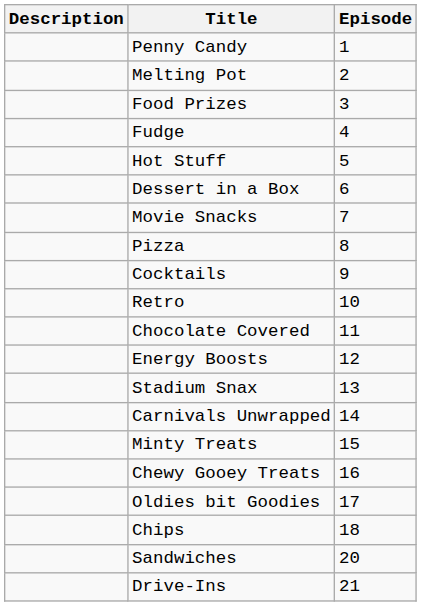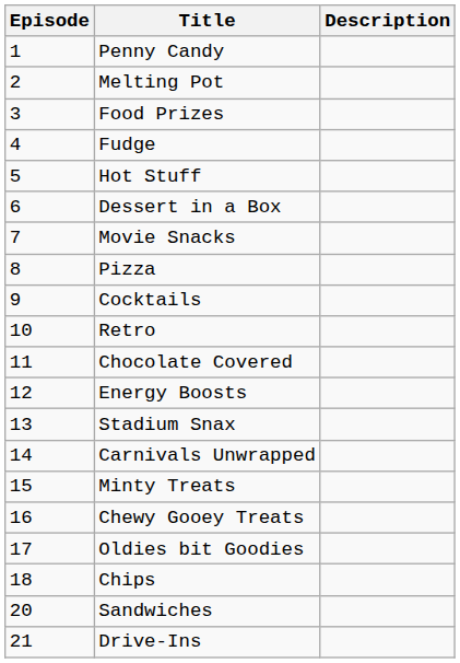 <table class="wikitable">
 <tr>
+<th>Episode</th>
+<th>Title</th>
 <th>Description</th>
-<th>Title</th>
-<th>Episode</th>
 </tr>
 <tr>
+<td>1</td>
+<td>Penny Candy</td>
 <td></td>
-<td>Penny Candy</td>
-<td>1</td>
 </tr>
 <tr>
+<td>2</td>
+<td>Melting Pot</td>
 <td></td>
-<td>Melting Pot</td>
-<td>2</td>
 </tr>
 <tr>
+<td>3</td>
+<td>Food Prizes</td>
 <td></td>
-<td>Food Prizes</td>
-<td>3</td>
 </tr>
 <tr>
+<td>4</td>
+<td>Fudge</td>
 <td></td>
-<td>Fudge</td>
-<td>4</td>
 </tr>
 <tr>
+<td>5</td>
+<td>Hot Stuff</td>
 <td></td>
-<td>Hot Stuff</td>
-<td>5</td>
 </tr>
 <tr>
+<td>6</td>
+<td>Dessert in a Box</td>
 <td></td>
-<td>Dessert in a Box</td>
-<td>6</td>
 </tr>
 <tr>
+<td>7</td>
+<td>Movie Snacks</td>
 <td></td>
-<td>Movie Snacks</td>
-<td>7</td>
 </tr>
 <tr>
+<td>8</td>
+<td>Pizza</td>
 <td></td>
-<td>Pizza</td>
-<td>8</td>
 </tr>
 <tr>
+<td>9</td>
+<td>Cocktails</td>
 <td></td>
-<td>Cocktails</td>
-<td>9</td>
 </tr>
 <tr>
+<td>10</td>
+<td>Retro</td>
 <td></td>
-<td>Retro</td>
-<td>10</td>
 </tr>
 <tr>
+<td>11</td>
+<td>Chocolate Covered</td>
 <td></td>
-<td>Chocolate Covered</td>
-<td>11</td>
 </tr>
 <tr>
+<td>12</td>
+<td>Energy Boosts</td>
 <td></td>
-<td>Energy Boosts</td>
-<td>12</td>
 </tr>
 <tr>
+<td>13</td>
+<td>Stadium Snax</td>
 <td></td>
-<td>Stadium Snax</td>
-<td>13</td>
 </tr>
 <tr>
+<td>14</td>
+<td>Carnivals Unwrapped</td>
 <td></td>
-<td>Carnivals Unwrapped</td>
-<td>14</td>
 </tr>
 <tr>
+<td>15</td>
+<td>Minty Treats</td>
 <td></td>
-<td>Minty Treats</td>
-<td>15</td>
 </tr>
 <tr>
+<td>16</td>
+<td>Chewy Gooey Treats</td>
 <td></td>
-<td>Chewy Gooey Treats</td>
-<td>16</td>
 </tr>
 <tr>
+<td>17</td>
+<td>Oldies bit Goodies</td>
 <td></td>
-<td>Oldies bit Goodies</td>
-<td>17</td>
 </tr>
 <tr>
+<td>18</td>
+<td>Chips</td>
 <td></td>
-<td>Chips</td>
-<td>18</td>
 </tr>
 <tr>
+<td>20</td>
+<td>Sandwiches</td>
 <td></td>
-<td>Sandwiches</td>
-<td>20</td>
 </tr>
 <tr>
+<td>21</td>
+<td>Drive-Ins</td>
 <td></td>
-<td>Drive-Ins</td>
-<td>21</td>
 </tr>
 </table>
